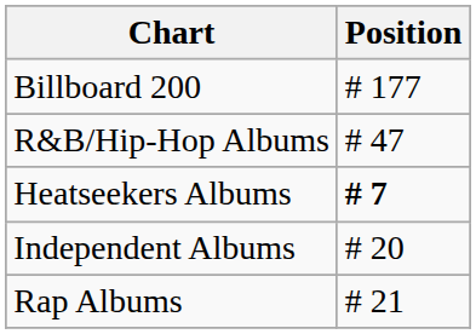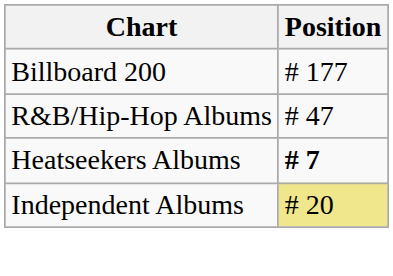 <table class="wikitable">
 <tr>
 <th align="left">Chart</th>
 <th align="left">Position</th>
 </tr>
 <tr>
 <td align="left">Billboard 200</td>
 <td align="left"># 177</td>
 </tr>
 <tr>
 <td align="left">R&B/Hip-Hop Albums</td>
 <td align="left"># 47</td>
 </tr>
 <tr>
 <td align="left">Heatseekers Albums</td>
 <td align="left"><strong># 7</strong></td>
 </tr>
 <tr>
 <td align="left">Independent Albums</td>
-<td align="left"># 20</td>
-</tr>
-<tr>
-<td align="left">Rap Albums</td>
-<td align="left"># 21</td>
+<td align="left" style="background: khaki;"># 20</td>
 </tr>
 </table>
